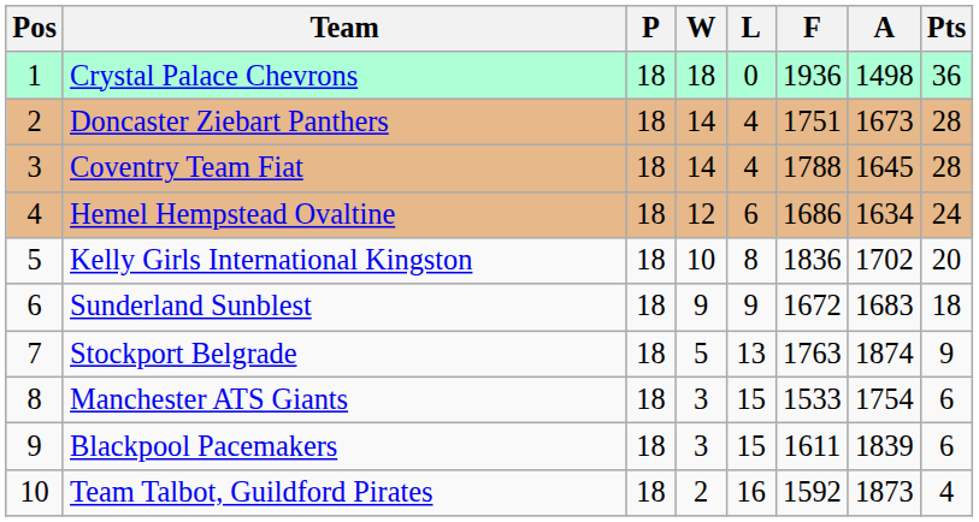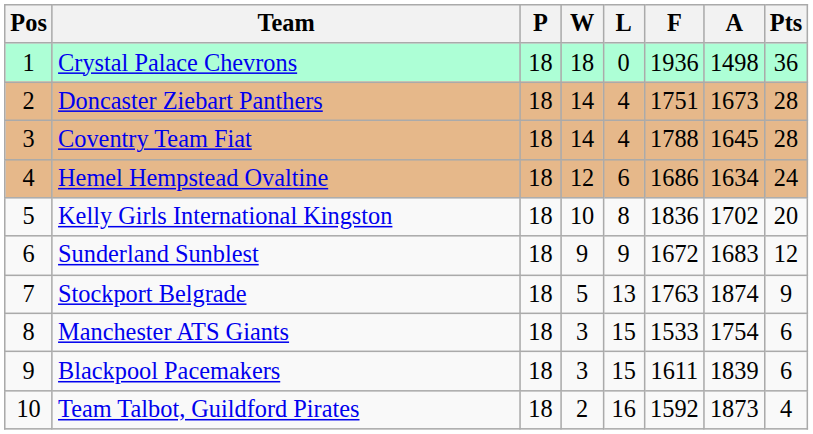 <table class="wikitable" style="font-size: 100%">
 <tr>
 <th width=20>Pos</th>
 <th width=300>Team</th>
 <th width=20>P</th>
 <th width=20>W</th>
 <th width=20>L</th>
 <th width=25>F</th>
 <th width=25>A</th>
 <th width=20>Pts</th>
 </tr>
 <tr align=center style="background: #ADFFD6;">
 <td>1</td>
 <td align="left"><a href='#'>Crystal Palace Chevrons</a></td>
 <td>18</td>
 <td>18</td>
 <td>0</td>
 <td>1936</td>
 <td>1498</td>
 <td>36</td>
 </tr>
 <tr align=center style="background: #E6B88A;">
 <td>2</td>
 <td align="left"><a href='#'>Doncaster Ziebart Panthers</a></td>
 <td>18</td>
 <td>14</td>
 <td>4</td>
 <td>1751</td>
 <td>1673</td>
 <td>28</td>
 </tr>
 <tr align=center style="background: #E6B88A;">
 <td>3</td>
 <td align="left"><a href='#'>Coventry Team Fiat</a></td>
 <td>18</td>
 <td>14</td>
 <td>4</td>
 <td>1788</td>
 <td>1645</td>
 <td>28</td>
 </tr>
 <tr align=center style="background: #E6B88A;">
 <td>4</td>
 <td align="left"><a href='#'>Hemel Hempstead Ovaltine</a></td>
 <td>18</td>
 <td>12</td>
 <td>6</td>
 <td>1686</td>
 <td>1634</td>
 <td>24</td>
 </tr>
 <tr align=center>
 <td>5</td>
 <td align="left"><a href='#'>Kelly Girls International Kingston</a></td>
 <td>18</td>
 <td>10</td>
 <td>8</td>
 <td>1836</td>
 <td>1702</td>
 <td>20</td>
 </tr>
 <tr align=center>
 <td>6</td>
 <td align="left"><a href='#'>Sunderland Sunblest</a></td>
 <td>18</td>
 <td>9</td>
 <td>9</td>
 <td>1672</td>
 <td>1683</td>
-<td>18</td>
+<td>12</td>
 </tr>
 <tr align=center>
 <td>7</td>
 <td align="left"><a href='#'>Stockport Belgrade</a></td>
 <td>18</td>
 <td>5</td>
 <td>13</td>
 <td>1763</td>
 <td>1874</td>
 <td>9</td>
 </tr>
 <tr align=center>
 <td>8</td>
 <td align="left"><a href='#'>Manchester ATS Giants</a></td>
 <td>18</td>
 <td>3</td>
 <td>15</td>
 <td>1533</td>
 <td>1754</td>
 <td>6</td>
 </tr>
 <tr align=center>
 <td>9</td>
 <td align="left"><a href='#'>Blackpool Pacemakers</a></td>
 <td>18</td>
 <td>3</td>
 <td>15</td>
 <td>1611</td>
 <td>1839</td>
 <td>6</td>
 </tr>
 <tr align=center>
 <td>10</td>
 <td align="left"><a href='#'>Team Talbot, Guildford Pirates</a></td>
 <td>18</td>
 <td>2</td>
 <td>16</td>
 <td>1592</td>
 <td>1873</td>
 <td>4</td>
 </tr>
 </table>
